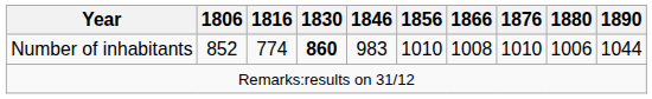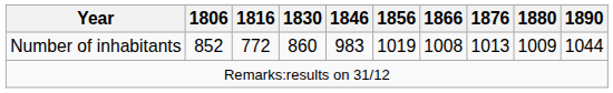 <table class="wikitable" rules="all" style="margin: 1em auto;">
 <tr>
 <th>Year</th>
 <th>1806</th>
 <th>1816</th>
 <th>1830</th>
 <th>1846</th>
 <th>1856</th>
 <th>1866</th>
 <th>1876</th>
 <th>1880</th>
 <th>1890</th>
 </tr>
 <tr>
 <td>Number of inhabitants</td>
 <td align=center>852</td>
-<td align=center>774</td>
-<td align=center><strong>860</strong></td>
+<td align=center>772</td>
+<td align=center>860</td>
 <td align=center>983</td>
-<td align=center>1010</td>
+<td align=center>1019</td>
 <td align=center>1008</td>
-<td align=center>1010</td>
-<td align=center>1006</td>
+<td align=center>1013</td>
+<td align=center>1009</td>
 <td align=center>1044</td>
 </tr>
 <tr>
 <td colspan=10 align=center><small>Remarks:results on 31/12</small></td>
 </tr>
 </table>
